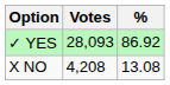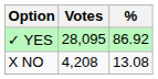 <table class="wikitable">
 <tr>
 <th>Option</th>
 <th>Votes</th>
 <th>%</th>
 </tr>
 <tr>
 <td style=background:#bbf8be>✓ YES</td>
-<td style=background:#bbf8be>28,093</td>
+<td style=background:#bbf8be>28,095</td>
 <td style=background:#bbf8be>86.92</td>
 </tr>
 <tr>
 <td>X NO</td>
 <td>4,208</td>
 <td>13.08</td>
 </tr>
 </table>
